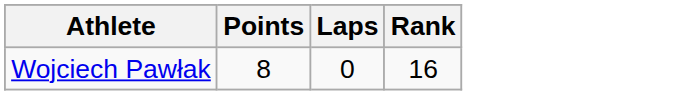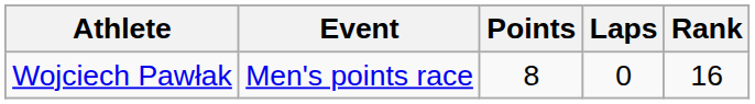 <table class=wikitable style="font-size:90%">
 <tr>
 <th>Athlete</th>
+<th>Event</th>
 <th>Points</th>
 <th>Laps</th>
 <th>Rank</th>
 </tr>
 <tr align=center>
 <td align=left><a href='#'>Wojciech Pawłak</a></td>
+<td align=left><a href='#'>Men's points race</a></td>
 <td>8</td>
 <td>0</td>
 <td>16</td>
 </tr>
 </table>
